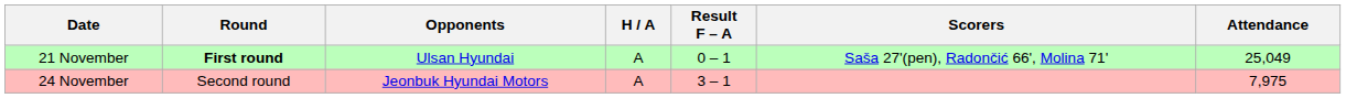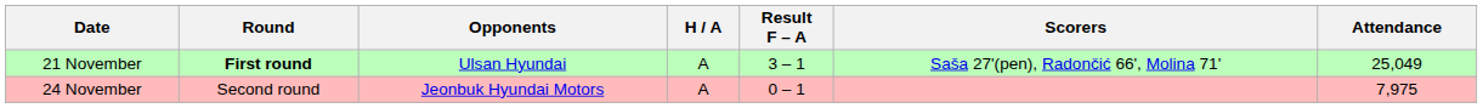 <table class="wikitable" style="text-align:center; width:90%;">
 <tr>
 <th>Date</th>
 <th>Round</th>
 <th>Opponents</th>
 <th>H / A</th>
 <th>Result<br>F – A</th>
 <th>Scorers</th>
 <th>Attendance</th>
 </tr>
 <tr style="background:#bfb;">
 <td>21 November</td>
 <td><strong>First round</strong></td>
 <td><a href='#'>Ulsan Hyundai</a></td>
 <td>A</td>
-<td>0 – 1</td>
+<td>3 – 1</td>
 <td><a href='#'>Saša</a> 27'(pen), <a href='#'>Radončić</a> 66', <a href='#'>Molina</a> 71'</td>
 <td>25,049</td>
 </tr>
 <tr style="background:#fbb;">
 <td>24 November</td>
 <td>Second round</td>
 <td><a href='#'>Jeonbuk Hyundai Motors</a></td>
 <td>A</td>
-<td>3 – 1</td>
+<td>0 – 1</td>
 <td></td>
 <td>7,975</td>
 </tr>
 </table>
